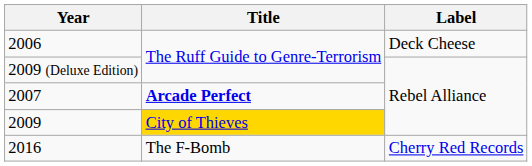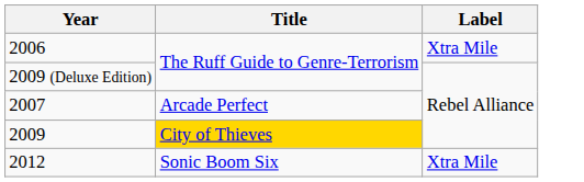 <table class="wikitable">
 <tr>
 <th>Year</th>
 <th>Title</th>
 <th>Label</th>
 </tr>
 <tr>
 <td>2006</td>
 <td rowspan=2><a href='#'>The Ruff Guide to Genre-Terrorism</a></td>
-<td>Deck Cheese</td>
+<td><a href='#'>Xtra Mile</a></td>
 </tr>
 <tr>
 <td>2009 <small>(Deluxe Edition)</small></td>
 <td rowspan=3>Rebel Alliance</td>
 </tr>
 <tr>
 <td>2007</td>
-<td><strong><a href='#'>Arcade Perfect</a></strong></td>
+<td><a href='#'>Arcade Perfect</a></td>
 </tr>
 <tr>
 <td>2009</td>
 <td style="background: gold;"><a href='#'>City of Thieves</a></td>
 </tr>
 <tr>
-<td>2016</td>
-<td>The F-Bomb</td>
-<td><a href='#'>Cherry Red Records</a></td>
+<td>2012</td>
+<td><a href='#'>Sonic Boom Six</a></td>
+<td><a href='#'>Xtra Mile</a></td>
 </tr>
 </table>
